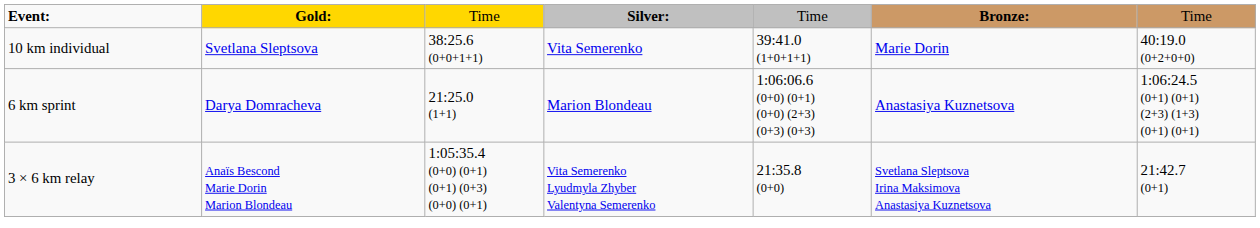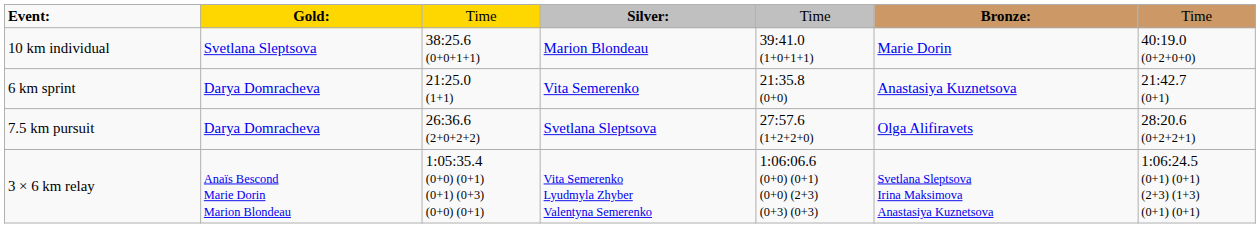 <table class="wikitable" width=85%>
 <tr>
 <td><strong>Event:</strong></td>
 <td style="text-align:center;background-color:gold;"><strong>Gold:</strong></td>
 <td style="text-align:center;background-color:gold;">Time</td>
 <td style="text-align:center;background-color:silver;"><strong>Silver:</strong></td>
 <td style="text-align:center;background-color:silver;">Time</td>
 <td style="text-align:center;background-color:#CC9966;"><strong>Bronze:</strong></td>
 <td style="text-align:center;background-color:#CC9966;">Time</td>
 </tr>
 <tr>
 <td>10 km individual<br><em></em></td>
 <td><a href='#'>Svetlana Sleptsova</a><br><small></small></td>
 <td>38:25.6<br><small>(0+0+1+1)</small></td>
-<td><a href='#'>Vita Semerenko</a><br><small></small></td>
+<td><a href='#'>Marion Blondeau</a><br><small></small></td>
 <td>39:41.0 <br><small>(1+0+1+1)</small></td>
 <td><a href='#'>Marie Dorin</a><br><small></small></td>
 <td>40:19.0<br><small>(0+2+0+0)</small></td>
 </tr>
 <tr>
 <td>6 km sprint<br><em></em></td>
 <td><a href='#'>Darya Domracheva</a> <br><small></small></td>
 <td>21:25.0<br><small>(1+1)</small></td>
-<td><a href='#'>Marion Blondeau</a><br><small></small></td>
-<td>1:06:06.6<br><small>(0+0) (0+1)<br>(0+0) (2+3)<br>(0+3) (0+3)</small></td>
+<td><a href='#'>Vita Semerenko</a><br><small></small></td>
+<td>21:35.8<br><small>(0+0)</small></td>
 <td><a href='#'>Anastasiya Kuznetsova</a><br><small></small></td>
-<td>1:06:24.5<br><small>(0+1) (0+1)<br>(2+3) (1+3)<br>(0+1) (0+1)</small></td>
+<td>21:42.7<br><small>(0+1)</small></td>
+</tr>
+<tr>
+<td>7.5 km pursuit<br><em></em></td>
+<td><a href='#'>Darya Domracheva</a> <br><small></small></td>
+<td>26:36.6<br><small>(2+0+2+2)</small></td>
+<td><a href='#'>Svetlana Sleptsova</a><br><small></small></td>
+<td>27:57.6<br><small>(1+2+2+0)</small></td>
+<td><a href='#'>Olga Alifiravets</a><br><small></small></td>
+<td>28:20.6<br><small>(0+2+2+1)</small></td>
 </tr>
 <tr>
 <td>3 × 6 km relay<br><em></em></td>
 <td>  <br><small><a href='#'>Anaïs Bescond</a> <br> <a href='#'>Marie Dorin</a> <br> <a href='#'>Marion Blondeau</a></small></td>
 <td>1:05:35.4<br><small>(0+0) (0+1)<br>(0+1) (0+3)<br>(0+0) (0+1)</small></td>
 <td>  <br><small><a href='#'>Vita Semerenko</a> <br> <a href='#'>Lyudmyla Zhyber</a> <br> <a href='#'>Valentyna Semerenko</a></small></td>
-<td>21:35.8<br><small>(0+0)</small></td>
+<td>1:06:06.6<br><small>(0+0) (0+1)<br>(0+0) (2+3)<br>(0+3) (0+3)</small></td>
 <td>  <br><small><a href='#'>Svetlana Sleptsova</a> <br> <a href='#'>Irina Maksimova</a> <br> <a href='#'>Anastasiya Kuznetsova</a></small></td>
-<td>21:42.7<br><small>(0+1)</small></td>
+<td>1:06:24.5<br><small>(0+1) (0+1)<br>(2+3) (1+3)<br>(0+1) (0+1)</small></td>
 </tr>
 </table>
